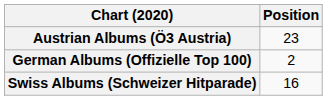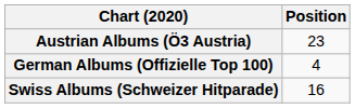 <table class="wikitable sortable plainrowheaders" style="text-align:center">
 <tr>
 <th scope="col">Chart (2020)</th>
 <th scope="col">Position</th>
 </tr>
 <tr>
 <th scope="row">Austrian Albums (Ö3 Austria)</th>
 <td>23</td>
 </tr>
 <tr>
 <th scope="row">German Albums (Offizielle Top 100)</th>
-<td>2</td>
+<td>4</td>
 </tr>
 <tr>
 <th scope="row">Swiss Albums (Schweizer Hitparade)</th>
 <td>16</td>
 </tr>
 </table>
